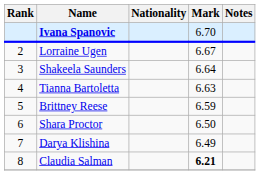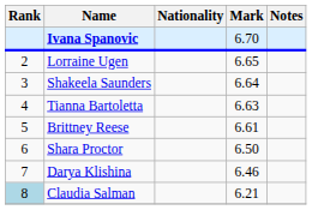 <table class="wikitable sortable" style="text-align:center">
 <tr>
 <th>Rank</th>
 <th>Name</th>
 <th>Nationality</th>
 <th>Mark</th>
 <th>Notes</th>
 </tr>
 <tr bgcolor=#daefff>
 <td></td>
 <td align=left><strong><a href='#'>Ivana Spanovic</a></strong></td>
 <td align=left><strong></strong></td>
 <td>6.70</td>
 <td></td>
 </tr>
 <tr style="border-top:3px solid blue;">
 <td>2</td>
 <td align=left><a href='#'>Lorraine Ugen</a></td>
 <td align=left></td>
-<td>6.67</td>
+<td>6.65</td>
 <td></td>
 </tr>
 <tr>
 <td>3</td>
 <td align=left><a href='#'>Shakeela Saunders</a></td>
 <td align=left></td>
 <td>6.64</td>
 <td></td>
 </tr>
 <tr>
 <td>4</td>
 <td align=left><a href='#'>Tianna Bartoletta</a></td>
 <td align=left></td>
 <td>6.63</td>
 <td></td>
 </tr>
 <tr>
 <td>5</td>
 <td align=left><a href='#'>Brittney Reese</a></td>
 <td align=left></td>
-<td>6.59</td>
+<td>6.61</td>
 <td></td>
 </tr>
 <tr>
 <td>6</td>
 <td align=left><a href='#'>Shara Proctor</a></td>
 <td align=left></td>
 <td>6.50</td>
 <td></td>
 </tr>
 <tr>
 <td>7</td>
 <td align=left><a href='#'>Darya Klishina</a></td>
 <td align=left></td>
-<td>6.49</td>
+<td>6.46</td>
 <td></td>
 </tr>
 <tr>
-<td>8</td>
+<td style="background: lightblue;">8</td>
 <td align=left><a href='#'>Claudia Salman</a></td>
 <td align=left></td>
-<td><strong>6.21</strong></td>
+<td>6.21</td>
 <td></td>
 </tr>
 <tr>
 </tr>
 </table>
